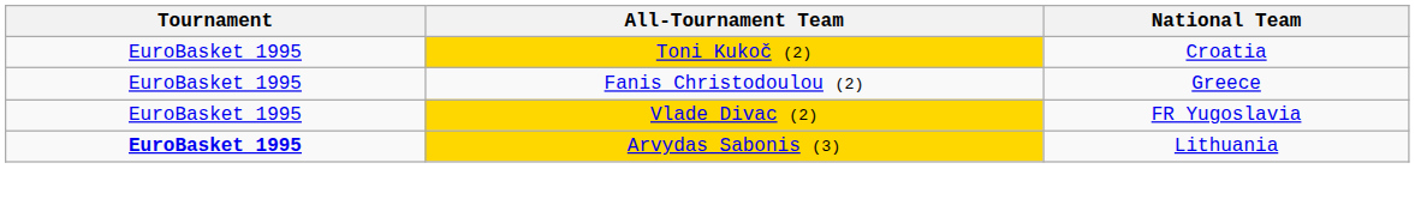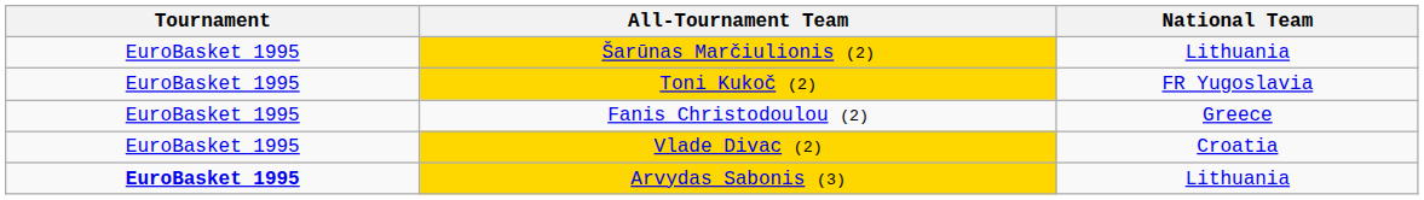 <table class="wikitable sortable" style="text-align:center; width: 60%">
 <tr>
 <th>Tournament</th>
 <th>All-Tournament Team</th>
 <th>National Team</th>
 </tr>
 <tr>
 <td><a href='#'>EuroBasket 1995</a></td>
+<td bgcolor="#FFD700"> <a href='#'>Šarūnas Marčiulionis</a> <small>(2)</small></td>
+<td> <a href='#'>Lithuania</a></td>
+</tr>
+<tr>
+<td><a href='#'>EuroBasket 1995</a></td>
 <td bgcolor="#FFD700"> <a href='#'>Toni Kukoč</a> <small>(2)</small></td>
-<td> <a href='#'>Croatia</a></td>
+<td> <a href='#'>FR Yugoslavia</a></td>
 </tr>
 <tr>
 <td><a href='#'>EuroBasket 1995</a></td>
 <td> <a href='#'>Fanis Christodoulou</a> <small>(2)</small></td>
 <td> <a href='#'>Greece</a></td>
 </tr>
 <tr>
 <td><a href='#'>EuroBasket 1995</a></td>
 <td bgcolor="#FFD700"> <a href='#'>Vlade Divac</a> <small>(2)</small></td>
-<td> <a href='#'>FR Yugoslavia</a></td>
+<td> <a href='#'>Croatia</a></td>
 </tr>
 <tr>
 <td><strong><a href='#'>EuroBasket 1995</a></strong></td>
 <td bgcolor="#FFD700"> <a href='#'>Arvydas Sabonis</a> <small>(3)</small></td>
 <td> <a href='#'>Lithuania</a></td>
 </tr>
 </table>
